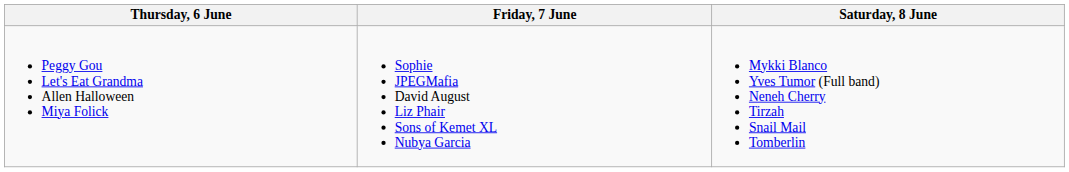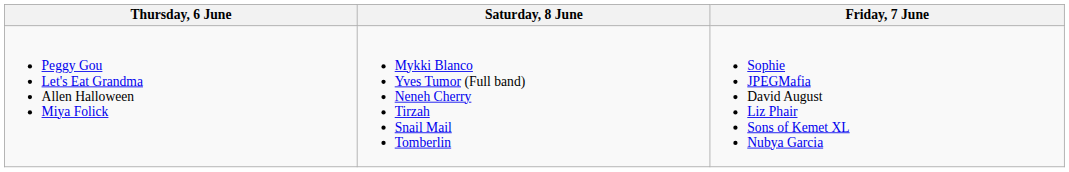 <table class="wikitable">
 <tr>
 <th width="500">Thursday, 6 June</th>
+<th width="500">Saturday, 8 June</th>
 <th width="500">Friday, 7 June</th>
-<th width="500">Saturday, 8 June</th>
 </tr>
 <tr valign="top">
 <td><br><ul><li><a href='#'>Peggy Gou</a></li><li><a href='#'>Let's Eat Grandma</a></li><li>Allen Halloween</li><li><a href='#'>Miya Folick</a></li></ul></td>
+<td><br><ul><li><a href='#'>Mykki Blanco</a></li><li><a href='#'>Yves Tumor</a> (Full band)</li><li><a href='#'>Neneh Cherry</a></li><li><a href='#'>Tirzah</a></li><li><a href='#'>Snail Mail</a></li><li><a href='#'>Tomberlin</a></li></ul></td>
 <td><br><ul><li><a href='#'>Sophie</a></li><li><a href='#'>JPEGMafia</a></li><li>David August</li><li><a href='#'>Liz Phair</a></li><li><a href='#'>Sons of Kemet XL</a></li><li><a href='#'>Nubya Garcia</a></li></ul></td>
-<td><br><ul><li><a href='#'>Mykki Blanco</a></li><li><a href='#'>Yves Tumor</a> (Full band)</li><li><a href='#'>Neneh Cherry</a></li><li><a href='#'>Tirzah</a></li><li><a href='#'>Snail Mail</a></li><li><a href='#'>Tomberlin</a></li></ul></td>
 </tr>
 </table>
